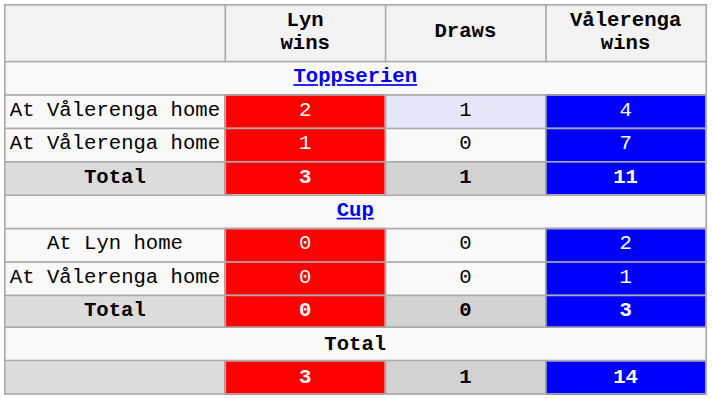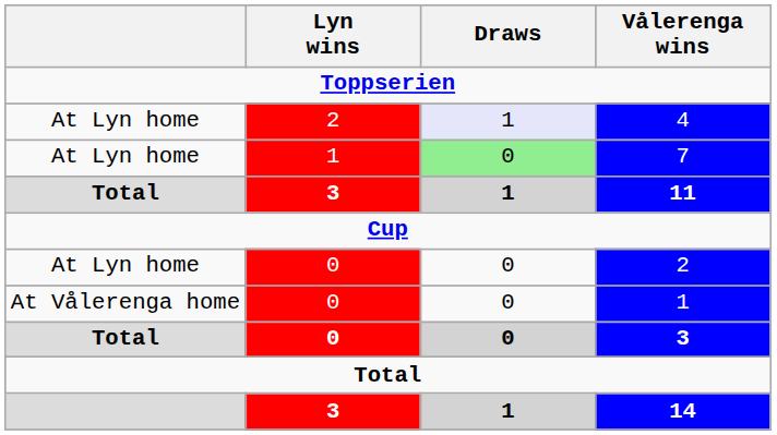 <table class="wikitable" style="text-align:center;font-size:95%">
 <tr>
 <th></th>
 <th width="90">Lyn<br>wins</th>
 <th width="90">Draws</th>
 <th width="90">Vålerenga<br>wins</th>
 </tr>
 <tr>
 <td colspan=4><strong><a href='#'>Toppserien</a></strong></td>
 </tr>
 <tr>
-<td align="center">At Vålerenga  home</td>
+<td align="center">At Lyn home</td>
 <td style="background-color:red;color:white;">2</td>
 <td style="background: lavender;">1</td>
 <td style="background-color:#0000FF;color:white;">4</td>
 </tr>
 <tr>
-<td align="center">At Vålerenga  home</td>
+<td align="center">At Lyn home</td>
 <td style="background-color:red;color:white;">1</td>
-<td>0</td>
+<td style="background: lightgreen;">0</td>
 <td style="background-color:#0000FF;color:white;">7</td>
 </tr>
 <tr>
 <td align="center" bgcolor=#dcdcdc><strong>Total</strong></td>
 <td style="background-color:red;color:white;"><strong>3</strong></td>
 <td style="background-color:#D3D3D3;color:black;"><strong>1</strong></td>
 <td style="background-color:#0000FF;color:white;"><strong>11</strong></td>
 </tr>
 <tr>
 <td colspan=4><strong><a href='#'>Cup</a></strong></td>
 </tr>
 <tr>
 <td align="center">At Lyn home</td>
 <td style="background-color:red;color:white;">0</td>
 <td>0</td>
 <td style="background-color:#0000FF;color:white;">2</td>
 </tr>
 <tr>
 <td align="center">At Vålerenga home</td>
 <td style="background-color:red;color:white;">0</td>
 <td>0</td>
 <td style="background-color:#0000FF;color:white;">1</td>
 </tr>
 <tr>
 <td align="center" bgcolor=#dcdcdc><strong>Total</strong></td>
 <td style="background-color:red;color:white;"><strong>0</strong></td>
 <td style="background-color:#D3D3D3;color:black;"><strong>0</strong></td>
 <td style="background-color:#0000FF;color:white;"><strong>3</strong></td>
 </tr>
 <tr>
 <td colspan=4><strong>Total</strong></td>
 </tr>
 <tr>
 <td bgcolor=#dcdcdc></td>
 <td style="background-color:red;color:white;"><strong>3</strong></td>
 <td style="background-color:#D3D3D3;color:black;"><strong>1</strong></td>
 <td style="background-color:#0000FF;color:white;"><strong>14</strong></td>
 </tr>
 </table>
